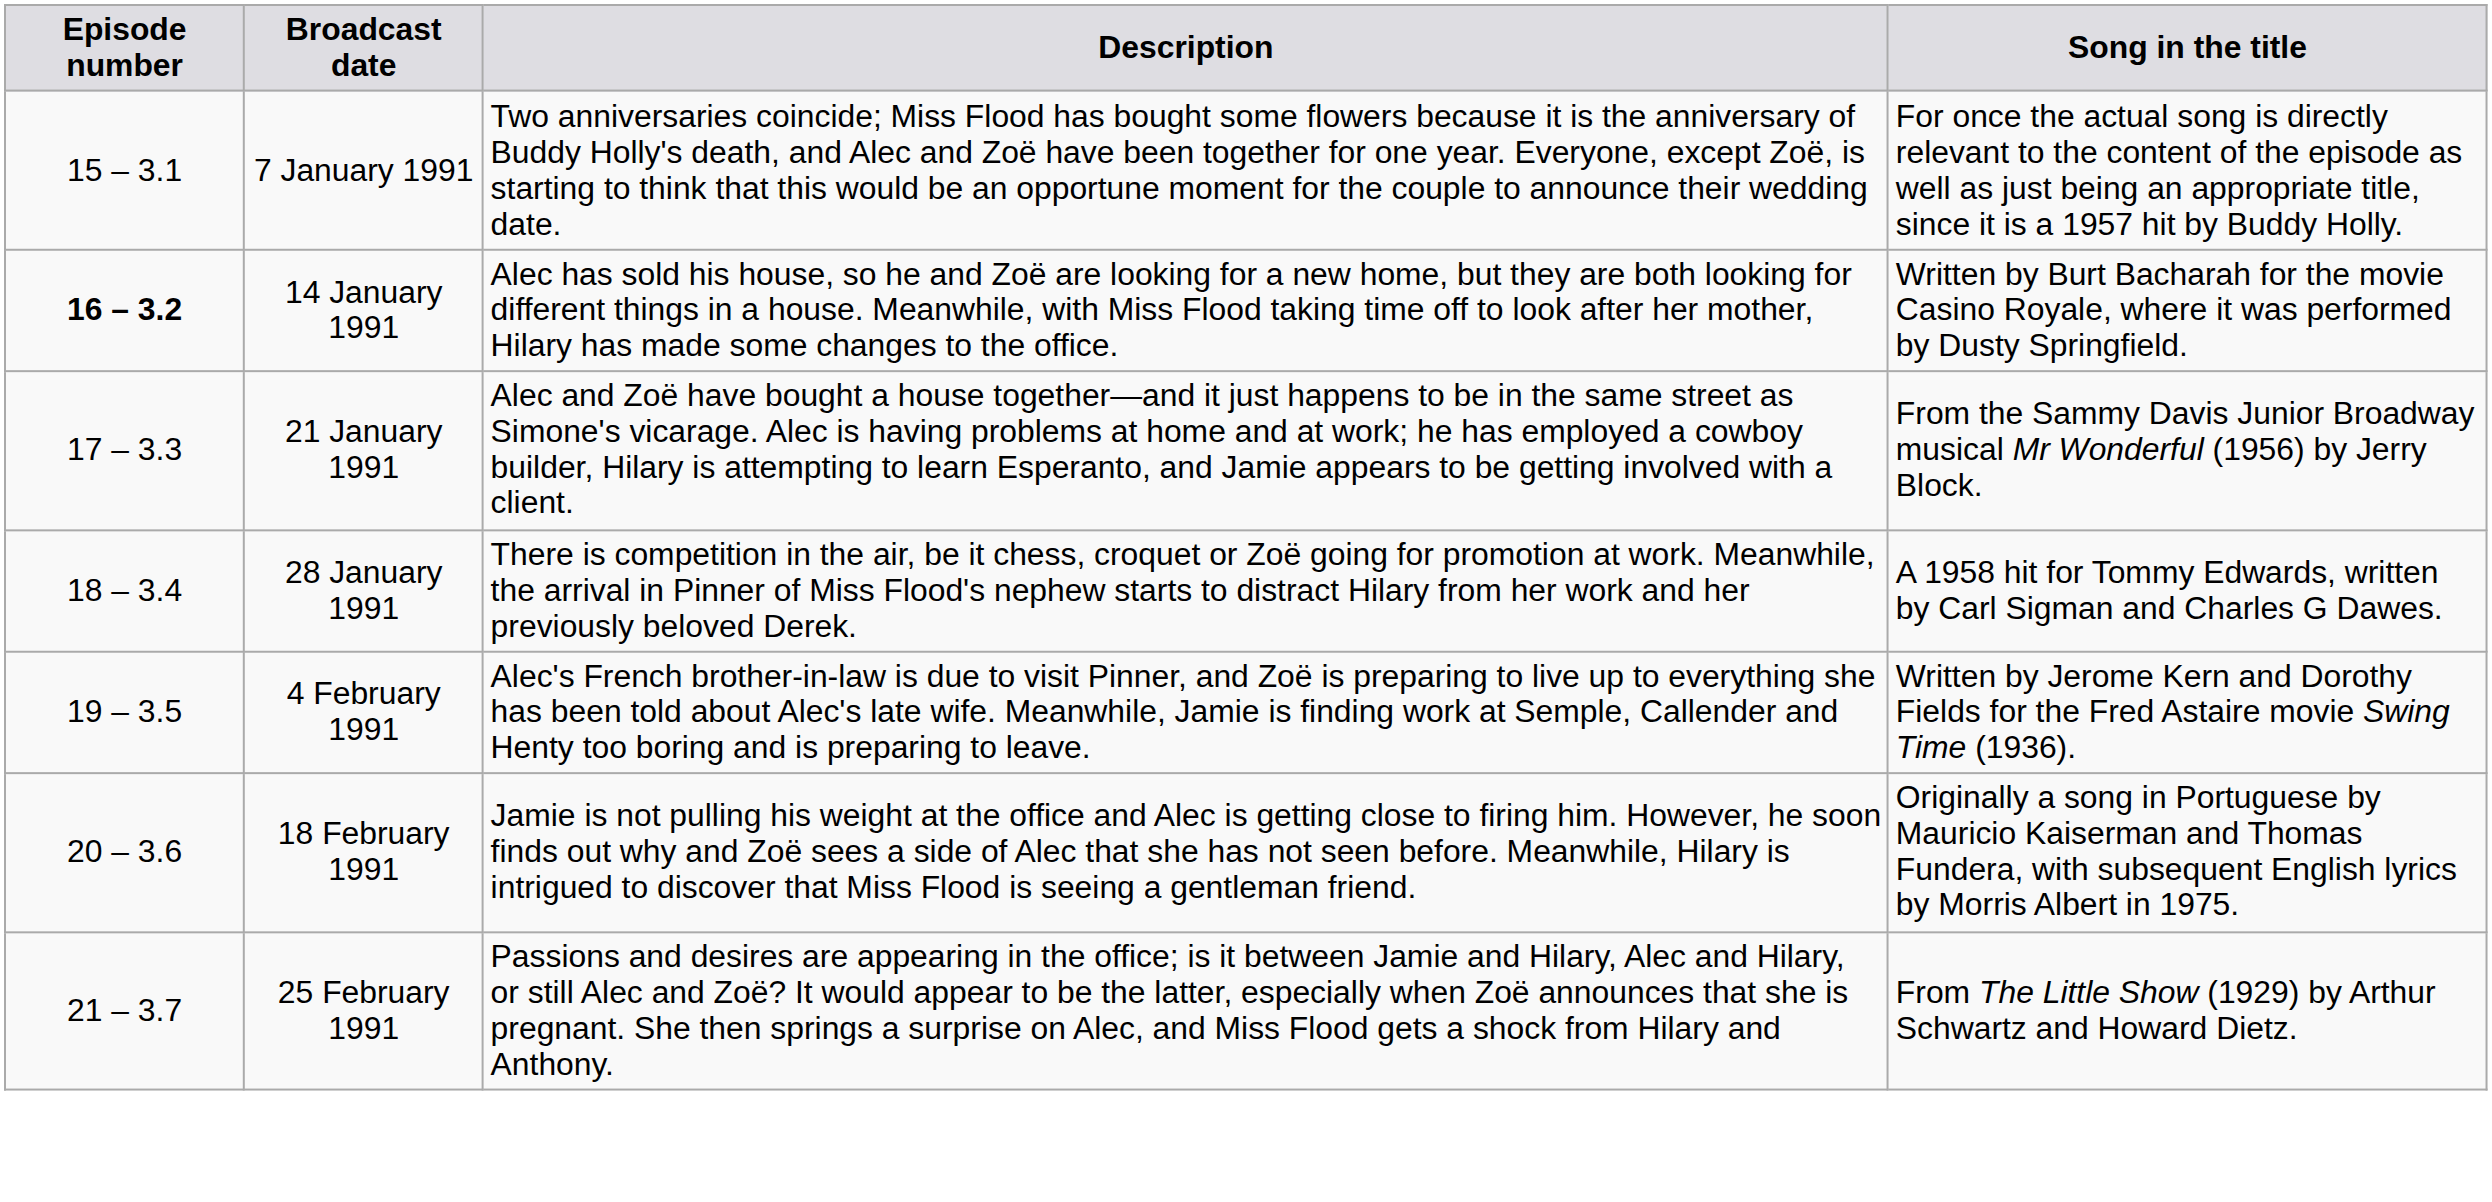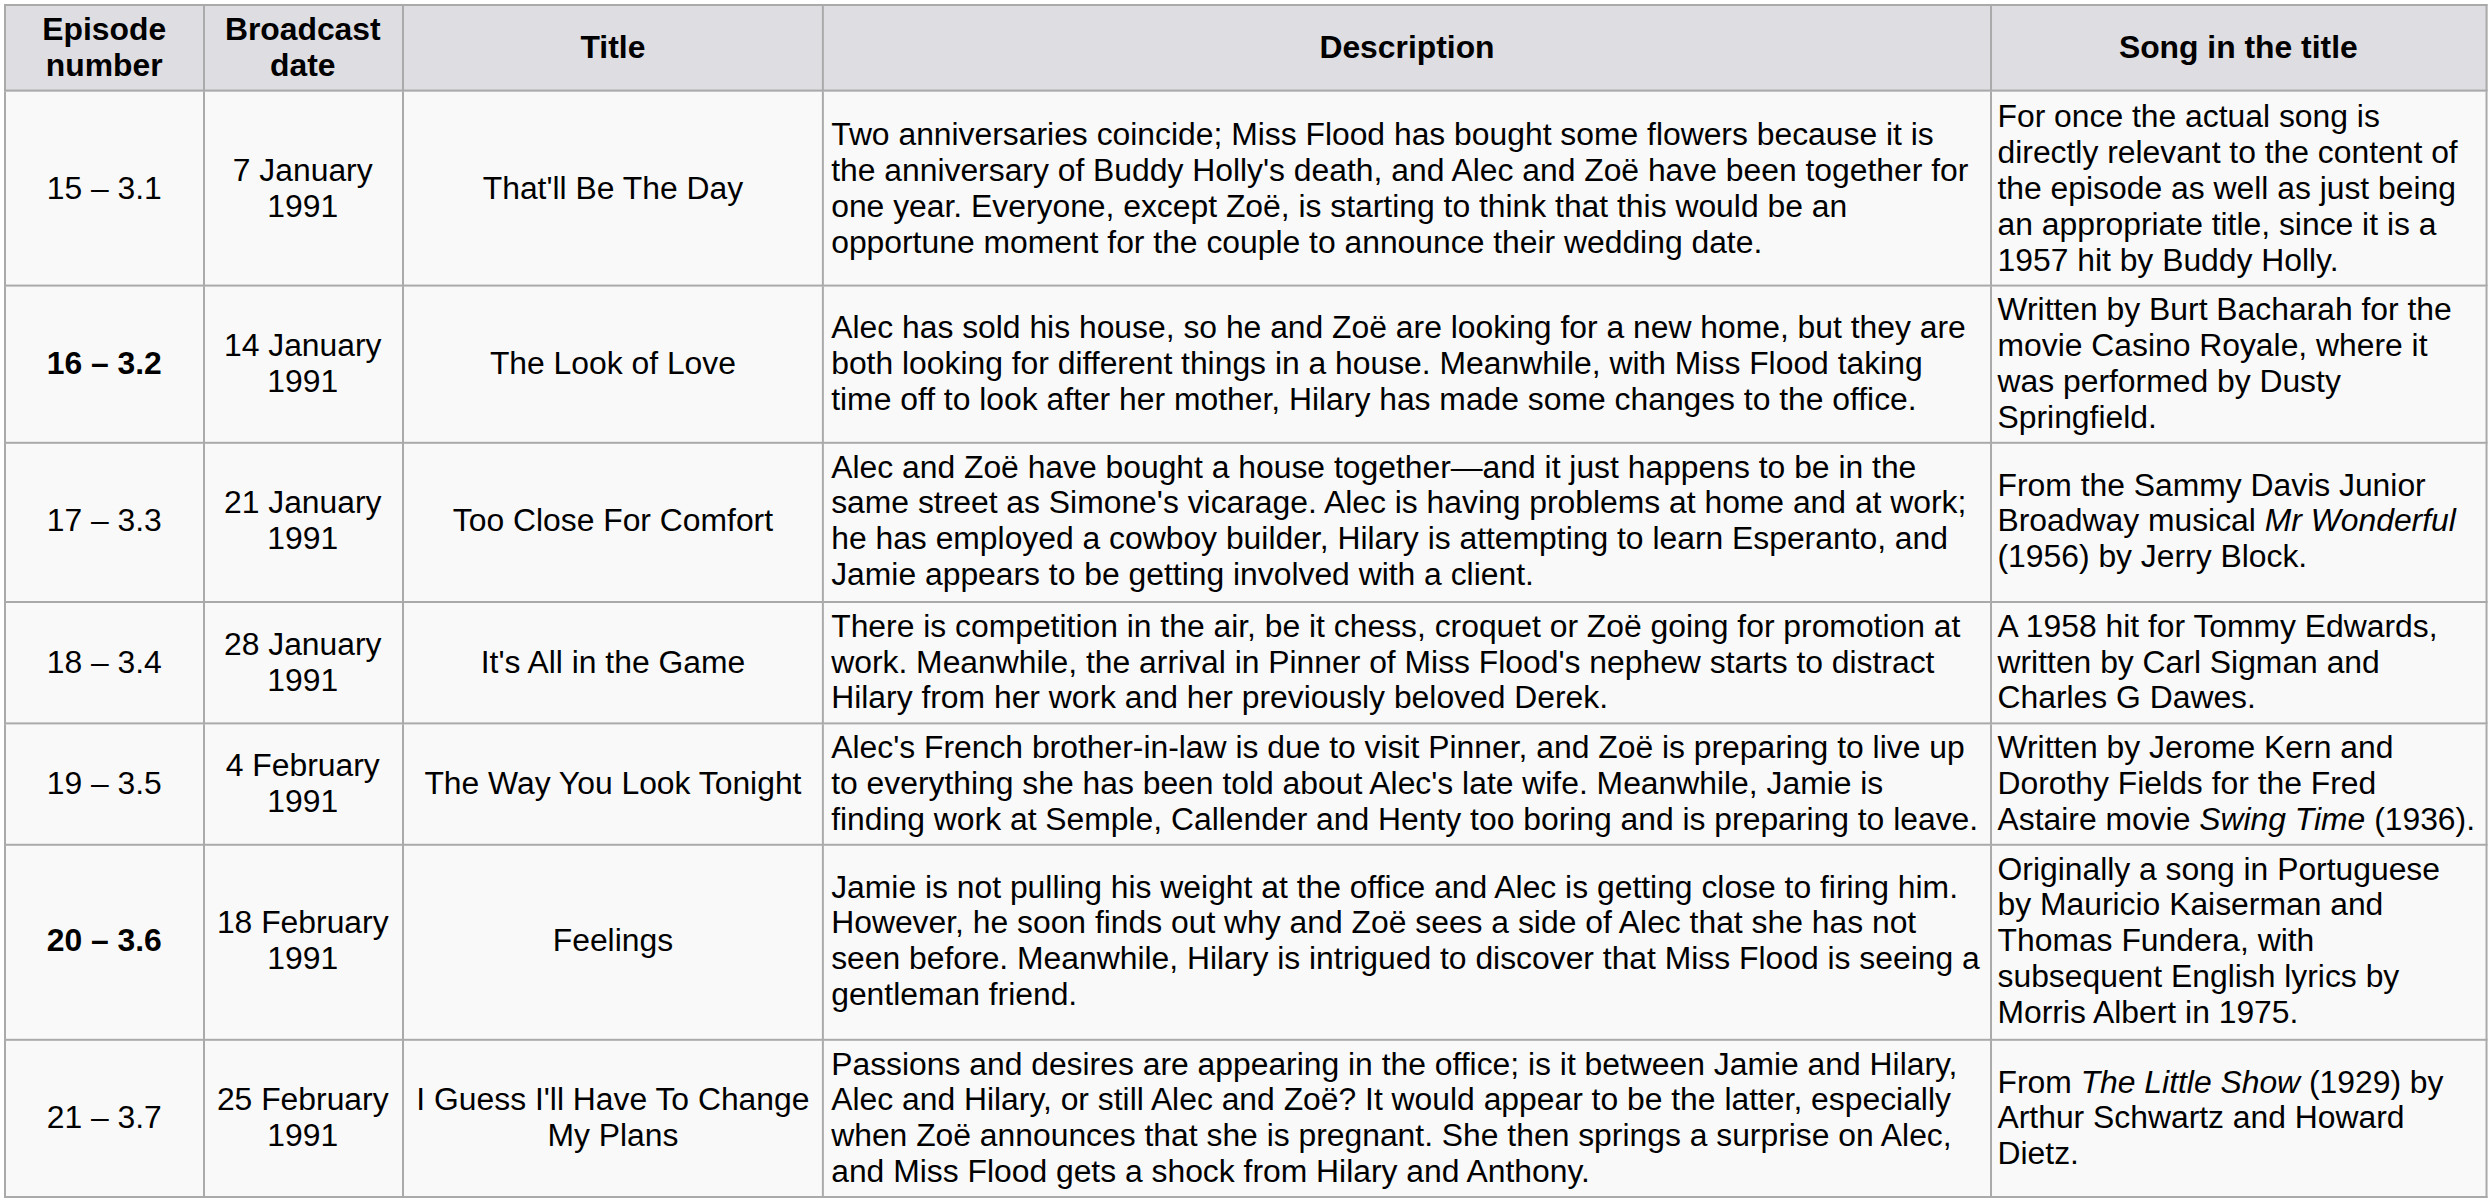 <table class="wikitable" border="1">
 <tr>
 <th style="background-color: #DEDDE2" width=8%>Episode number</th>
 <th style="background-color: #DEDDE2" width=8%>Broadcast date</th>
+<th style="background-color: #DEDDE2" width=17%>Title</th>
 <th style="background-color: #DEDDE2" width=47%>Description</th>
 <th style="background-color: #DEDDE2" width=20%>Song in the title</th>
 </tr>
 <tr>
 <td align=center>15 – 3.1</td>
 <td align=center>7 January 1991</td>
+<td align=center>That'll Be The Day</td>
 <td>Two anniversaries coincide; Miss Flood has bought some flowers because it is the anniversary of Buddy Holly's death, and Alec and Zoë have been together for one year. Everyone, except Zoë, is starting to think that this would be an opportune moment for the couple to announce their wedding date.</td>
 <td>For once the actual song is directly relevant to the content of the episode as well as just being an appropriate title, since it is a 1957 hit by Buddy Holly.</td>
 </tr>
 <tr>
 <td align=center><strong>16 – 3.2</strong></td>
 <td align=center>14 January 1991</td>
+<td align=center>The Look of Love</td>
 <td>Alec has sold his house, so he and Zoë are looking for a new home, but they are both looking for different things in a house. Meanwhile, with Miss Flood taking time off to look after her mother, Hilary has made some changes to the office.</td>
 <td>Written by Burt Bacharah for the movie Casino Royale, where it was performed by Dusty Springfield.</td>
 </tr>
 <tr>
 <td align=center>17 – 3.3</td>
 <td align=center>21 January 1991</td>
+<td align=center>Too Close For Comfort</td>
 <td>Alec and Zoë have bought a house together—and it just happens to be in the same street as Simone's vicarage. Alec is having problems at home and at work; he has employed a cowboy builder, Hilary is attempting to learn Esperanto, and Jamie appears to be getting involved with a client.</td>
 <td>From the Sammy Davis Junior Broadway musical <em>Mr Wonderful</em> (1956) by Jerry Block.</td>
 </tr>
 <tr>
 <td align=center>18 – 3.4</td>
 <td align=center>28 January 1991</td>
+<td align=center>It's All in the Game</td>
 <td>There is competition in the air, be it chess, croquet or Zoë going for promotion at work. Meanwhile, the arrival in Pinner of Miss Flood's nephew starts to distract Hilary from her work and her previously beloved Derek.</td>
 <td>A 1958 hit for Tommy Edwards, written by Carl Sigman and Charles G Dawes.</td>
 </tr>
 <tr>
 <td align=center>19 – 3.5</td>
 <td align=center>4 February 1991</td>
+<td align=center>The Way You Look Tonight</td>
 <td>Alec's French brother-in-law is due to visit Pinner, and Zoë is preparing to live up to everything she has been told about Alec's late wife. Meanwhile, Jamie is finding work at Semple, Callender and Henty too boring and is preparing to leave.</td>
 <td>Written by Jerome Kern and Dorothy Fields for the Fred Astaire movie <em>Swing Time</em> (1936).</td>
 </tr>
 <tr>
-<td align=center>20 – 3.6</td>
+<td align=center><strong>20 – 3.6</strong></td>
 <td align=center>18 February 1991</td>
+<td align=center>Feelings</td>
 <td>Jamie is not pulling his weight at the office and Alec is getting close to firing him. However, he soon finds out why and Zoë sees a side of Alec that she has not seen before. Meanwhile, Hilary is intrigued to discover that Miss Flood is seeing a gentleman friend.</td>
 <td>Originally a song in Portuguese by Mauricio Kaiserman and Thomas Fundera, with subsequent English lyrics by Morris Albert in 1975.</td>
 </tr>
 <tr>
 <td align=center>21 – 3.7</td>
 <td align=center>25 February 1991</td>
+<td align=center>I Guess I'll Have To Change My Plans</td>
 <td>Passions and desires are appearing in the office; is it between Jamie and Hilary, Alec and Hilary, or still Alec and Zoë? It would appear to be the latter, especially when Zoë announces that she is pregnant. She then springs a surprise on Alec, and Miss Flood gets a shock from Hilary and Anthony.</td>
 <td>From <em>The Little Show</em> (1929) by Arthur Schwartz and Howard Dietz.</td>
 </tr>
 </table>
